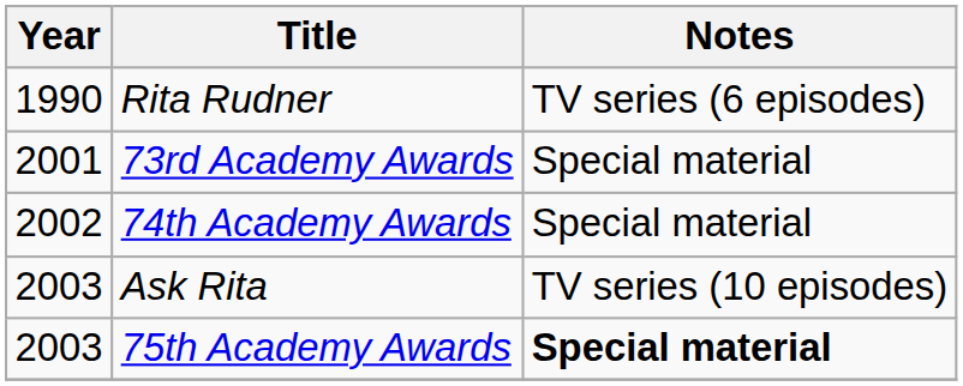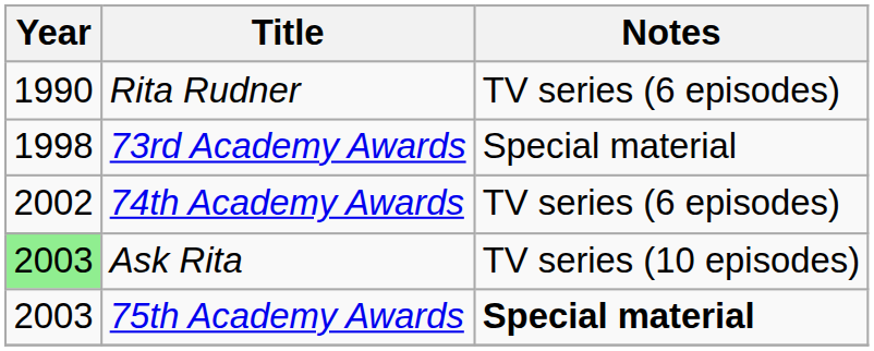 <table class="wikitable sortable">
 <tr>
 <th>Year</th>
 <th>Title</th>
 <th class="unsortable">Notes</th>
 </tr>
 <tr>
 <td>1990</td>
 <td><em>Rita Rudner</em></td>
 <td>TV series (6 episodes)</td>
 </tr>
 <tr>
-<td>2001</td>
+<td>1998</td>
 <td><em><a href='#'>73rd Academy Awards</a></em></td>
 <td>Special material</td>
 </tr>
 <tr>
 <td>2002</td>
 <td><em><a href='#'>74th Academy Awards</a></em></td>
-<td>Special material</td>
+<td>TV series (6 episodes)</td>
 </tr>
 <tr>
-<td>2003</td>
+<td style="background: lightgreen;">2003</td>
 <td><em>Ask Rita</em></td>
 <td>TV series (10 episodes)</td>
 </tr>
 <tr>
 <td>2003</td>
 <td><em><a href='#'>75th Academy Awards</a></em></td>
 <td><strong>Special material</strong></td>
 </tr>
 <tr>
 </tr>
 </table>
